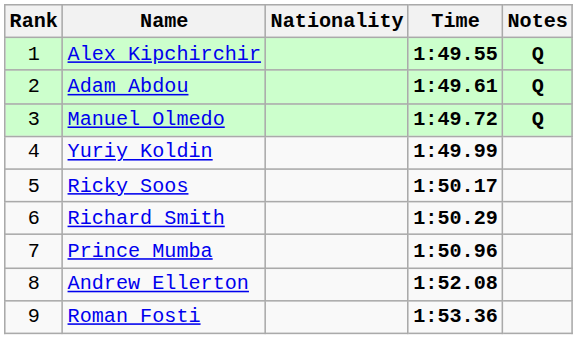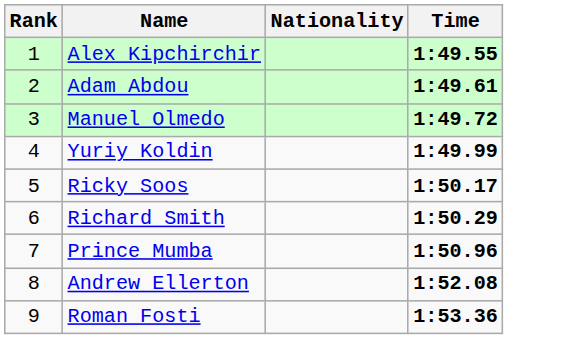 <table class="wikitable sortable" style="text-align:center">
 <tr>
 <th>Rank</th>
 <th>Name</th>
 <th>Nationality</th>
 <th>Time</th>
-<th>Notes</th>
 </tr>
 <tr bgcolor=ccffcc>
 <td>1</td>
 <td align=left><a href='#'>Alex Kipchirchir</a></td>
 <td align=left></td>
 <td><strong>1:49.55</strong></td>
-<td><strong>Q</strong></td>
 </tr>
 <tr bgcolor=ccffcc>
 <td>2</td>
 <td align=left><a href='#'>Adam Abdou</a></td>
 <td align=left></td>
 <td><strong>1:49.61</strong></td>
-<td><strong>Q</strong></td>
 </tr>
 <tr bgcolor=ccffcc>
 <td>3</td>
 <td align=left><a href='#'>Manuel Olmedo</a></td>
 <td align=left></td>
 <td><strong>1:49.72</strong></td>
-<td><strong>Q</strong></td>
 </tr>
 <tr>
 <td>4</td>
 <td align=left><a href='#'>Yuriy Koldin</a></td>
 <td align=left></td>
 <td><strong>1:49.99</strong></td>
-<td></td>
 </tr>
 <tr>
 <td>5</td>
 <td align=left><a href='#'>Ricky Soos</a></td>
 <td align=left></td>
 <td><strong>1:50.17</strong></td>
-<td></td>
 </tr>
 <tr>
 <td>6</td>
 <td align=left><a href='#'>Richard Smith</a></td>
 <td align=left></td>
 <td><strong>1:50.29</strong></td>
-<td></td>
 </tr>
 <tr>
 <td>7</td>
 <td align=left><a href='#'>Prince Mumba</a></td>
 <td align=left></td>
 <td><strong>1:50.96</strong></td>
-<td></td>
 </tr>
 <tr>
 <td>8</td>
 <td align=left><a href='#'>Andrew Ellerton</a></td>
 <td align=left></td>
 <td><strong>1:52.08</strong></td>
-<td></td>
 </tr>
 <tr>
 <td>9</td>
 <td align=left><a href='#'>Roman Fosti</a></td>
 <td align=left></td>
 <td><strong>1:53.36</strong></td>
-<td></td>
 </tr>
 </table>
